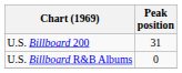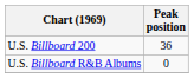 <table class="wikitable">
 <tr>
 <th>Chart (1969)</th>
 <th>Peak<br>position</th>
 </tr>
 <tr>
 <td>U.S. <a href='#'><em>Billboard</em> 200</a></td>
-<td align="center">31</td>
+<td align="center">36</td>
 </tr>
 <tr>
 <td>U.S. <a href='#'><em>Billboard</em> R&B Albums</a></td>
 <td align="center">0</td>
 </tr>
 <tr>
 </tr>
 </table>
